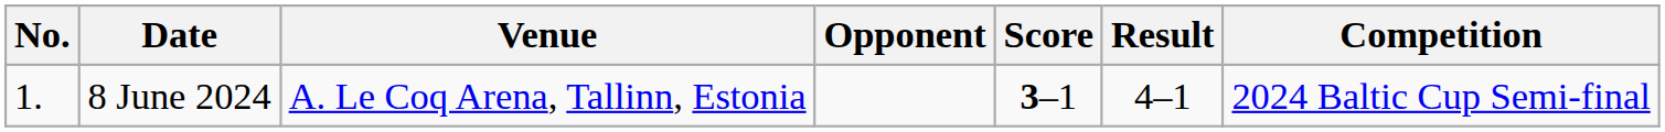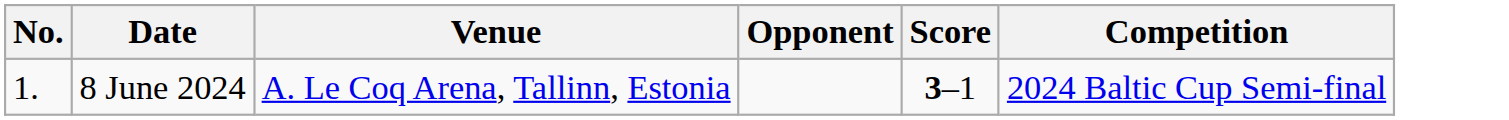 <table class="wikitable">
 <tr>
 <th>No.</th>
 <th>Date</th>
 <th>Venue</th>
 <th>Opponent</th>
 <th>Score</th>
-<th>Result</th>
 <th>Competition</th>
 </tr>
 <tr>
 <td>1.</td>
 <td>8 June 2024</td>
 <td><a href='#'>A. Le Coq Arena</a>, <a href='#'>Tallinn</a>, <a href='#'>Estonia</a></td>
 <td></td>
 <td align=center><strong>3</strong>–1</td>
-<td align=center>4–1</td>
 <td><a href='#'>2024 Baltic Cup Semi-final</a></td>
 </tr>
 </table>
